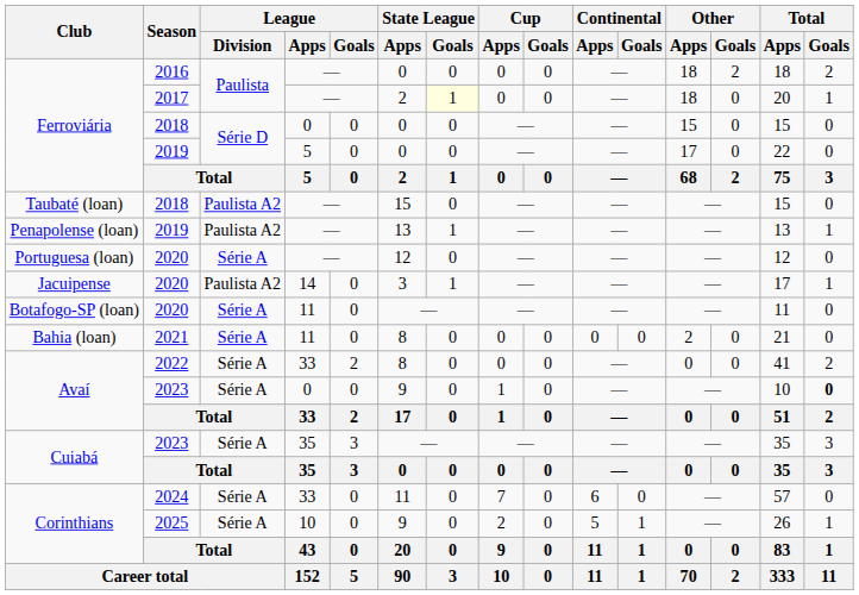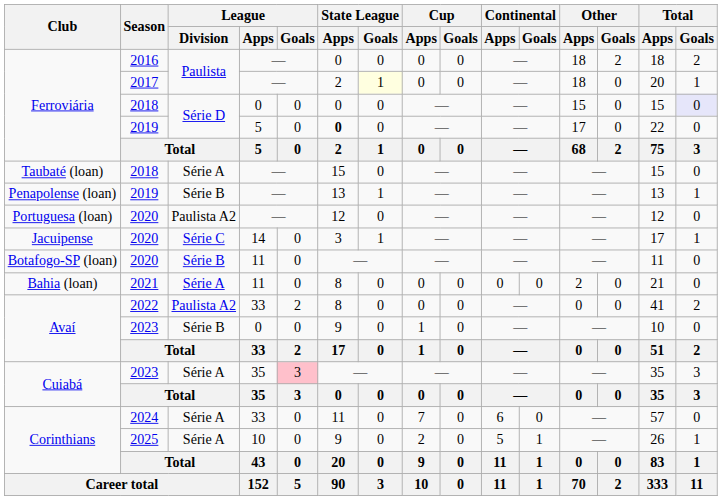 <table class="wikitable" style="text-align: center;">
 <tr>
 <th rowspan="2">Club</th>
 <th rowspan="2">Season</th>
 <th colspan="3">League</th>
 <th colspan="2">State League</th>
 <th colspan="2">Cup</th>
 <th colspan="2">Continental</th>
 <th colspan="2">Other</th>
 <th colspan="2">Total</th>
 </tr>
 <tr>
 <th>Division</th>
 <th>Apps</th>
 <th>Goals</th>
 <th>Apps</th>
 <th>Goals</th>
 <th>Apps</th>
 <th>Goals</th>
 <th>Apps</th>
 <th>Goals</th>
 <th>Apps</th>
 <th>Goals</th>
 <th>Apps</th>
 <th>Goals</th>
 </tr>
 <tr>
 <td rowspan="5" valign="center"><a href='#'>Ferroviária</a></td>
 <td><a href='#'>2016</a></td>
 <td rowspan="2"><a href='#'>Paulista</a></td>
 <td colspan="2">—</td>
 <td>0</td>
 <td>0</td>
 <td>0</td>
 <td>0</td>
 <td colspan="2">—</td>
 <td>18</td>
 <td>2</td>
 <td>18</td>
 <td>2</td>
 </tr>
 <tr>
 <td><a href='#'>2017</a></td>
 <td colspan="2">—</td>
 <td>2</td>
 <td style="background: lightyellow;">1</td>
 <td>0</td>
 <td>0</td>
 <td colspan="2">—</td>
 <td>18</td>
 <td>0</td>
 <td>20</td>
 <td>1</td>
 </tr>
 <tr>
 <td><a href='#'>2018</a></td>
 <td rowspan="2"><a href='#'>Série D</a></td>
 <td>0</td>
 <td>0</td>
 <td>0</td>
 <td>0</td>
 <td colspan="2">—</td>
 <td colspan="2">—</td>
 <td>15</td>
 <td>0</td>
 <td>15</td>
-<td>0</td>
+<td style="background: lavender;">0</td>
 </tr>
 <tr>
 <td><a href='#'>2019</a></td>
 <td>5</td>
 <td>0</td>
-<td>0</td>
+<td><strong>0</strong></td>
 <td>0</td>
 <td colspan="2">—</td>
 <td colspan="2">—</td>
 <td>17</td>
 <td>0</td>
 <td>22</td>
 <td>0</td>
 </tr>
 <tr>
 <th colspan="2">Total</th>
 <th>5</th>
 <th>0</th>
 <th>2</th>
 <th>1</th>
 <th>0</th>
 <th>0</th>
 <th colspan="2">—</th>
 <th>68</th>
 <th>2</th>
 <th>75</th>
 <th>3</th>
 </tr>
 <tr>
 <td valign="center"><a href='#'>Taubaté</a> (loan)</td>
 <td><a href='#'>2018</a></td>
-<td><a href='#'>Paulista A2</a></td>
+<td>Série A</td>
 <td colspan="2">—</td>
 <td>15</td>
 <td>0</td>
 <td colspan="2">—</td>
 <td colspan="2">—</td>
 <td colspan="2">—</td>
 <td>15</td>
 <td>0</td>
 </tr>
 <tr>
 <td valign="center"><a href='#'>Penapolense</a> (loan)</td>
 <td><a href='#'>2019</a></td>
-<td>Paulista A2</td>
+<td>Série B</td>
 <td colspan="2">—</td>
 <td>13</td>
 <td>1</td>
 <td colspan="2">—</td>
 <td colspan="2">—</td>
 <td colspan="2">—</td>
 <td>13</td>
 <td>1</td>
 </tr>
 <tr>
 <td valign="center"><a href='#'>Portuguesa</a> (loan)</td>
 <td><a href='#'>2020</a></td>
-<td><a href='#'>Série A</a></td>
+<td>Paulista A2</td>
 <td colspan="2">—</td>
 <td>12</td>
 <td>0</td>
 <td colspan="2">—</td>
 <td colspan="2">—</td>
 <td colspan="2">—</td>
 <td>12</td>
 <td>0</td>
 </tr>
 <tr>
 <td valign="center"><a href='#'>Jacuipense</a></td>
 <td><a href='#'>2020</a></td>
-<td>Paulista A2</td>
+<td><a href='#'>Série C</a></td>
 <td>14</td>
 <td>0</td>
 <td>3</td>
 <td>1</td>
 <td colspan="2">—</td>
 <td colspan="2">—</td>
 <td colspan="2">—</td>
 <td>17</td>
 <td>1</td>
 </tr>
 <tr>
 <td valign="center"><a href='#'>Botafogo-SP</a> (loan)</td>
 <td><a href='#'>2020</a></td>
-<td><a href='#'>Série A</a></td>
+<td><a href='#'>Série B</a></td>
 <td>11</td>
 <td>0</td>
 <td colspan="2">—</td>
 <td colspan="2">—</td>
 <td colspan="2">—</td>
 <td colspan="2">—</td>
 <td>11</td>
 <td>0</td>
 </tr>
 <tr>
 <td valign="center"><a href='#'>Bahia</a> (loan)</td>
 <td><a href='#'>2021</a></td>
 <td><a href='#'>Série A</a></td>
 <td>11</td>
 <td>0</td>
 <td>8</td>
 <td>0</td>
 <td>0</td>
 <td>0</td>
 <td>0</td>
 <td>0</td>
 <td>2</td>
 <td>0</td>
 <td>21</td>
 <td>0</td>
 </tr>
 <tr>
 <td rowspan="3" valign="center"><a href='#'>Avaí</a></td>
 <td><a href='#'>2022</a></td>
-<td>Série A</td>
+<td><a href='#'>Paulista A2</a></td>
 <td>33</td>
 <td>2</td>
 <td>8</td>
 <td>0</td>
 <td>0</td>
 <td>0</td>
 <td colspan="2">—</td>
 <td>0</td>
 <td>0</td>
 <td>41</td>
 <td>2</td>
 </tr>
 <tr>
 <td><a href='#'>2023</a></td>
-<td>Série A</td>
+<td>Série B</td>
 <td>0</td>
 <td>0</td>
 <td>9</td>
 <td>0</td>
 <td>1</td>
 <td>0</td>
 <td colspan="2">—</td>
 <td colspan="2">—</td>
 <td>10</td>
-<td><strong>0</strong></td>
+<td>0</td>
 </tr>
 <tr>
 <th colspan="2">Total</th>
 <th>33</th>
 <th>2</th>
 <th>17</th>
 <th>0</th>
 <th>1</th>
 <th>0</th>
 <th colspan="2">—</th>
 <th>0</th>
 <th>0</th>
 <th>51</th>
 <th>2</th>
 </tr>
 <tr>
 <td rowspan="2" valign="center"><a href='#'>Cuiabá</a></td>
 <td><a href='#'>2023</a></td>
 <td>Série A</td>
 <td>35</td>
-<td>3</td>
+<td style="background: pink;">3</td>
 <td colspan="2">—</td>
 <td colspan="2">—</td>
 <td colspan="2">—</td>
 <td colspan="2">—</td>
 <td>35</td>
 <td>3</td>
 </tr>
 <tr>
 <th colspan="2">Total</th>
 <th>35</th>
 <th>3</th>
 <th>0</th>
 <th>0</th>
 <th>0</th>
 <th>0</th>
 <th colspan="2">—</th>
 <th>0</th>
 <th>0</th>
 <th>35</th>
 <th>3</th>
 </tr>
 <tr>
 <td rowspan="3" valign="center"><a href='#'>Corinthians</a></td>
 <td><a href='#'>2024</a></td>
 <td>Série A</td>
 <td>33</td>
 <td>0</td>
 <td>11</td>
 <td>0</td>
 <td>7</td>
 <td>0</td>
 <td>6</td>
 <td>0</td>
 <td colspan="2">—</td>
 <td>57</td>
 <td>0</td>
 </tr>
 <tr>
 <td><a href='#'>2025</a></td>
 <td>Série A</td>
 <td>10</td>
 <td>0</td>
 <td>9</td>
 <td>0</td>
 <td>2</td>
 <td>0</td>
 <td>5</td>
 <td>1</td>
 <td colspan="2">—</td>
 <td>26</td>
 <td>1</td>
 </tr>
 <tr>
 <th colspan="2">Total</th>
 <th>43</th>
 <th>0</th>
 <th>20</th>
 <th>0</th>
 <th>9</th>
 <th>0</th>
 <th>11</th>
 <th>1</th>
 <th>0</th>
 <th>0</th>
 <th>83</th>
 <th>1</th>
 </tr>
 <tr>
 <th colspan="3"><strong>Career total</strong></th>
 <th>152</th>
 <th>5</th>
 <th>90</th>
 <th>3</th>
 <th>10</th>
 <th>0</th>
 <th>11</th>
 <th>1</th>
 <th>70</th>
 <th>2</th>
 <th>333</th>
 <th>11</th>
 </tr>
 </table>
